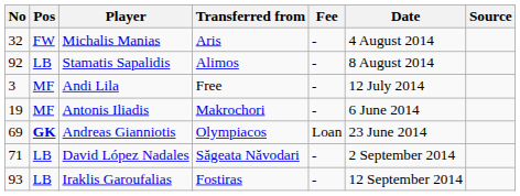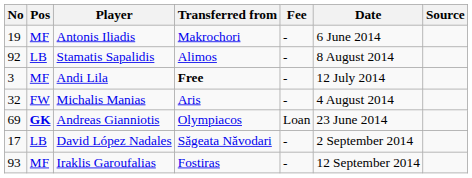 <table class="wikitable">
 <tr>
 <th>No</th>
 <th>Pos</th>
 <th>Player</th>
 <th>Transferred from</th>
 <th>Fee</th>
 <th>Date</th>
 <th>Source</th>
 </tr>
 <tr>
-<td>32</td>
-<td><a href='#'>FW</a></td>
-<td><a href='#'>Michalis Manias</a></td>
-<td><a href='#'>Aris</a></td>
+<td>19</td>
+<td><a href='#'>MF</a></td>
+<td><a href='#'>Antonis Iliadis</a></td>
+<td><a href='#'>Makrochori</a></td>
 <td>-</td>
-<td>4 August 2014</td>
+<td>6 June 2014</td>
 <td></td>
 </tr>
 <tr>
 <td>92</td>
 <td><a href='#'>LB</a></td>
 <td><a href='#'>Stamatis Sapalidis</a></td>
 <td><a href='#'>Alimos</a></td>
 <td>-</td>
 <td>8 August 2014</td>
 <td></td>
 </tr>
 <tr>
 <td>3</td>
 <td><a href='#'>MF</a></td>
 <td><a href='#'>Andi Lila</a></td>
-<td>Free</td>
+<td><strong>Free</strong></td>
 <td>-</td>
 <td>12 July 2014</td>
 <td></td>
 </tr>
 <tr>
-<td>19</td>
-<td><a href='#'>MF</a></td>
-<td><a href='#'>Antonis Iliadis</a></td>
-<td><a href='#'>Makrochori</a></td>
+<td>32</td>
+<td><a href='#'>FW</a></td>
+<td><a href='#'>Michalis Manias</a></td>
+<td><a href='#'>Aris</a></td>
 <td>-</td>
-<td>6 June 2014</td>
+<td>4 August 2014</td>
 <td></td>
 </tr>
 <tr>
 <td>69</td>
 <td><strong><a href='#'>GK</a></strong></td>
 <td><a href='#'>Andreas Gianniotis</a></td>
 <td><a href='#'>Olympiacos</a></td>
 <td>Loan</td>
 <td>23 June 2014</td>
 <td></td>
 </tr>
 <tr>
-<td>71</td>
+<td>17</td>
 <td><a href='#'>LB</a></td>
 <td><a href='#'>David López Nadales</a></td>
 <td><a href='#'>Săgeata Năvodari</a></td>
 <td>-</td>
 <td>2 September 2014</td>
 <td></td>
 </tr>
 <tr>
 <td>93</td>
-<td><a href='#'>LB</a></td>
+<td><a href='#'>MF</a></td>
 <td><a href='#'>Iraklis Garoufalias</a></td>
 <td><a href='#'>Fostiras</a></td>
 <td>-</td>
 <td>12 September 2014</td>
 <td></td>
 </tr>
 </table>
